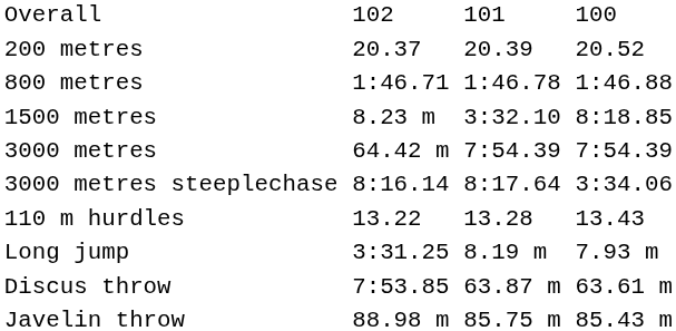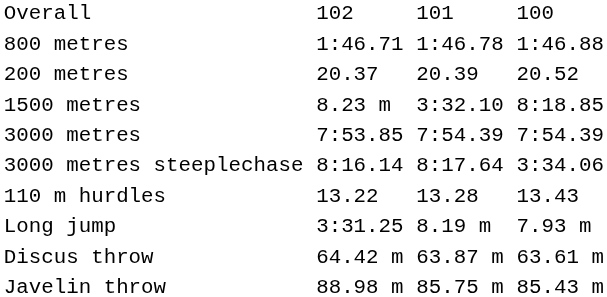 <table>
 <tr>
 <td>Overall</td>
 <td></td>
 <td>102</td>
 <td></td>
 <td>101</td>
 <td></td>
 <td>100</td>
 </tr>
 <tr>
+<td>800 metres</td>
+<td></td>
+<td>1:46.71</td>
+<td></td>
+<td>1:46.78</td>
+<td></td>
+<td>1:46.88</td>
+</tr>
+<tr>
 <td>200 metres</td>
 <td></td>
 <td>20.37</td>
 <td></td>
 <td>20.39</td>
 <td></td>
 <td>20.52</td>
-</tr>
-<tr>
-<td>800 metres</td>
-<td></td>
-<td>1:46.71</td>
-<td></td>
-<td>1:46.78</td>
-<td></td>
-<td>1:46.88</td>
 </tr>
 <tr>
 <td>1500 metres</td>
 <td></td>
 <td>8.23 m</td>
 <td></td>
 <td>3:32.10</td>
 <td></td>
 <td>8:18.85</td>
 </tr>
 <tr>
 <td>3000 metres</td>
 <td></td>
-<td>64.42 m</td>
+<td>7:53.85</td>
 <td></td>
 <td>7:54.39</td>
 <td></td>
 <td>7:54.39</td>
 </tr>
 <tr>
 <td>3000 metres steeplechase</td>
 <td></td>
 <td>8:16.14</td>
 <td></td>
 <td>8:17.64</td>
 <td></td>
 <td>3:34.06</td>
 </tr>
 <tr>
 <td>110 m hurdles</td>
 <td></td>
 <td>13.22</td>
 <td></td>
 <td>13.28</td>
 <td></td>
 <td>13.43</td>
 </tr>
 <tr>
 <td>Long jump</td>
 <td></td>
 <td>3:31.25</td>
 <td></td>
 <td>8.19 m</td>
 <td></td>
 <td>7.93 m</td>
 </tr>
 <tr>
 <td>Discus throw</td>
 <td></td>
-<td>7:53.85</td>
+<td>64.42 m</td>
 <td></td>
 <td>63.87 m</td>
 <td></td>
 <td>63.61 m</td>
 </tr>
 <tr>
 <td>Javelin throw</td>
 <td></td>
 <td>88.98 m</td>
 <td></td>
 <td>85.75 m</td>
 <td></td>
 <td>85.43 m</td>
 </tr>
 </table>
